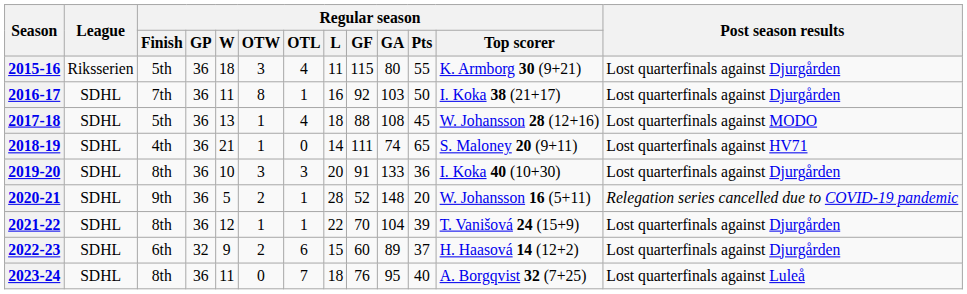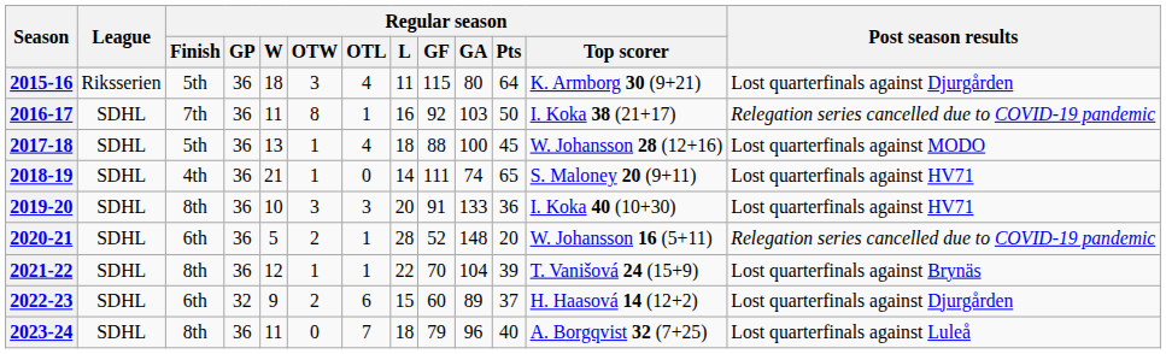 <table class="wikitable" style="text-align: center; font-size: 95%">
 <tr>
 <th rowspan="2">Season</th>
 <th rowspan="2">League</th>
 <th colspan="10">Regular season</th>
 <th rowspan="2">Post season results</th>
 </tr>
 <tr>
 <th>Finish</th>
 <th>GP</th>
 <th>W</th>
 <th>OTW</th>
 <th>OTL</th>
 <th>L</th>
 <th>GF</th>
 <th>GA</th>
 <th>Pts</th>
 <th>Top scorer</th>
 </tr>
 <tr>
 <th><a href='#'>2015-16</a></th>
 <td>Riksserien</td>
 <td>5th</td>
 <td>36</td>
 <td>18</td>
 <td>3</td>
 <td>4</td>
 <td>11</td>
 <td>115</td>
 <td>80</td>
-<td>55</td>
+<td>64</td>
 <td align="left"> <a href='#'>K. Armborg</a> <strong>30</strong> (9+21)</td>
 <td align=left>Lost quarterfinals against <a href='#'>Djurgården</a></td>
 </tr>
 <tr>
 <th><a href='#'>2016-17</a></th>
 <td>SDHL</td>
 <td>7th</td>
 <td>36</td>
 <td>11</td>
 <td>8</td>
 <td>1</td>
 <td>16</td>
 <td>92</td>
 <td>103</td>
 <td>50</td>
 <td align="left"> <a href='#'>I. Koka</a>  <strong>38</strong> (21+17)</td>
-<td align=left>Lost quarterfinals against <a href='#'>Djurgården</a></td>
+<td align=left><em>Relegation series cancelled due to <a href='#'>COVID-19 pandemic</a></em></td>
 </tr>
 <tr>
 <th><a href='#'>2017-18</a></th>
 <td>SDHL</td>
 <td>5th</td>
 <td>36</td>
 <td>13</td>
 <td>1</td>
 <td>4</td>
 <td>18</td>
 <td>88</td>
-<td>108</td>
+<td>100</td>
 <td>45</td>
 <td align="left"> <a href='#'>W. Johansson</a> <strong>28</strong> (12+16)</td>
 <td align=left>Lost quarterfinals against <a href='#'>MODO</a></td>
 </tr>
 <tr>
 <th><a href='#'>2018-19</a></th>
 <td>SDHL</td>
 <td>4th</td>
 <td>36</td>
 <td>21</td>
 <td>1</td>
 <td>0</td>
 <td>14</td>
 <td>111</td>
 <td>74</td>
 <td>65</td>
 <td align="left"> <a href='#'>S. Maloney</a> <strong>20</strong> (9+11)</td>
 <td align=left>Lost quarterfinals against <a href='#'>HV71</a></td>
 </tr>
 <tr>
 <th><a href='#'>2019-20</a></th>
 <td>SDHL</td>
 <td>8th</td>
 <td>36</td>
 <td>10</td>
 <td>3</td>
 <td>3</td>
 <td>20</td>
 <td>91</td>
 <td>133</td>
 <td>36</td>
 <td align="left"> <a href='#'>I. Koka</a> <strong>40</strong> (10+30)</td>
-<td align=left>Lost quarterfinals against <a href='#'>Djurgården</a></td>
+<td align=left>Lost quarterfinals against <a href='#'>HV71</a></td>
 </tr>
 <tr>
 <th><a href='#'>2020-21</a></th>
 <td>SDHL</td>
-<td>9th</td>
+<td>6th</td>
 <td>36</td>
 <td>5</td>
 <td>2</td>
 <td>1</td>
 <td>28</td>
 <td>52</td>
 <td>148</td>
 <td>20</td>
 <td align="left"> <a href='#'>W. Johansson</a> <strong>16</strong> (5+11)</td>
 <td align=left><em>Relegation series cancelled due to <a href='#'>COVID-19 pandemic</a></em></td>
 </tr>
 <tr>
 <th><a href='#'>2021-22</a></th>
 <td>SDHL</td>
 <td>8th</td>
 <td>36</td>
 <td>12</td>
 <td>1</td>
 <td>1</td>
 <td>22</td>
 <td>70</td>
 <td>104</td>
 <td>39</td>
 <td align="left"> <a href='#'>T. Vanišová</a> <strong>24</strong> (15+9)</td>
-<td align=left>Lost quarterfinals against <a href='#'>Djurgården</a></td>
+<td align=left>Lost quarterfinals against <a href='#'>Brynäs</a></td>
 </tr>
 <tr>
 <th><a href='#'>2022-23</a></th>
 <td>SDHL</td>
 <td>6th</td>
 <td>32</td>
 <td>9</td>
 <td>2</td>
 <td>6</td>
 <td>15</td>
 <td>60</td>
 <td>89</td>
 <td>37</td>
 <td align="left"> <a href='#'>H. Haasová</a> <strong>14</strong> (12+2)</td>
 <td align=left>Lost quarterfinals against <a href='#'>Djurgården</a></td>
 </tr>
 <tr>
 <th><a href='#'>2023-24</a></th>
 <td>SDHL</td>
 <td>8th</td>
 <td>36</td>
 <td>11</td>
 <td>0</td>
 <td>7</td>
 <td>18</td>
-<td>76</td>
-<td>95</td>
+<td>79</td>
+<td>96</td>
 <td>40</td>
 <td align="left"> <a href='#'>A. Borgqvist</a> <strong>32</strong> (7+25)</td>
 <td align=left>Lost quarterfinals against <a href='#'>Luleå</a></td>
 </tr>
 </table>
